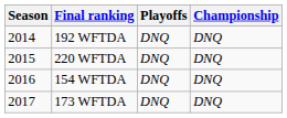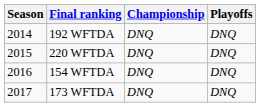 <table class="wikitable sortable">
 <tr>
 <th>Season</th>
 <th><a href='#'>Final ranking</a></th>
+<th><a href='#'>Championship</a></th>
 <th>Playoffs</th>
-<th><a href='#'>Championship</a></th>
 </tr>
 <tr>
 <td>2014</td>
 <td>192 WFTDA</td>
 <td><em>DNQ</em></td>
 <td><em>DNQ</em></td>
 </tr>
 <tr>
 <td>2015</td>
 <td>220 WFTDA</td>
 <td><em>DNQ</em></td>
 <td><em>DNQ</em></td>
 </tr>
 <tr>
 <td>2016</td>
 <td>154 WFTDA</td>
 <td><em>DNQ</em></td>
 <td><em>DNQ</em></td>
 </tr>
 <tr>
 <td>2017</td>
 <td>173 WFTDA</td>
 <td><em>DNQ</em></td>
 <td><em>DNQ</em></td>
 </tr>
 </table>
